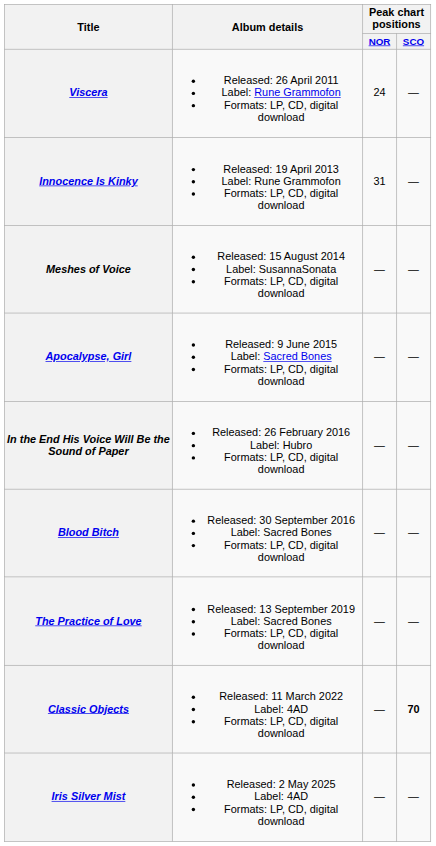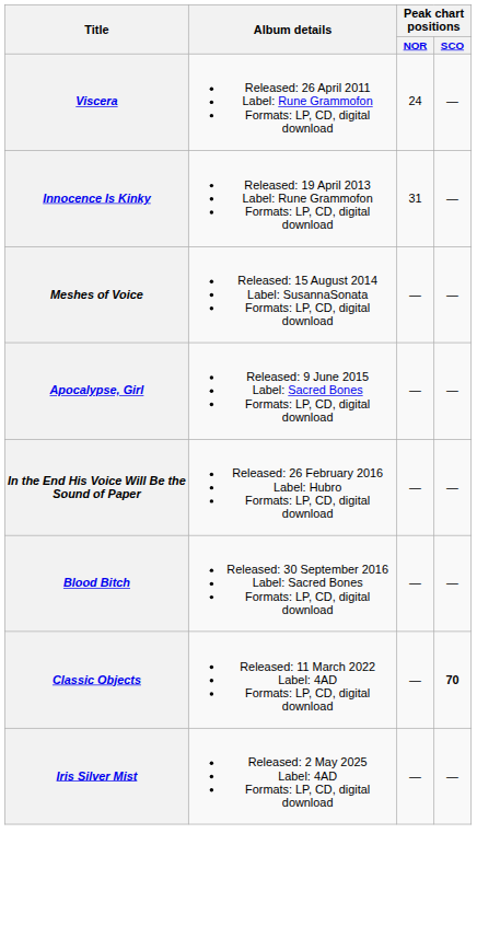 <table class="wikitable plainrowheaders" style="text-align:center">
 <tr>
 <th rowspan="2" scope="col" style="width:15em;">Title</th>
 <th rowspan="2" scope="col" style="width:17em;">Album details</th>
 <th colspan="2" scope="col" style="width:1em;">Peak chart positions</th>
 </tr>
 <tr>
 <th scope="col" style="width:3em;font-size:90%;"><a href='#'>NOR</a><br></th>
 <th scope="col" style="width:3em;font-size:90%;"><a href='#'>SCO</a><br></th>
 </tr>
 <tr>
 <th scope="row"><em><a href='#'>Viscera</a></em></th>
 <td><br><ul><li>Released: 26 April 2011</li><li>Label: <a href='#'>Rune Grammofon</a></li><li>Formats: LP, CD, digital download</li></ul></td>
 <td>24</td>
 <td>—</td>
 </tr>
 <tr>
 <th scope="row"><em><a href='#'>Innocence Is Kinky</a></em></th>
 <td><br><ul><li>Released: 19 April 2013</li><li>Label: Rune Grammofon</li><li>Formats: LP, CD, digital download</li></ul></td>
 <td>31</td>
 <td>—</td>
 </tr>
 <tr>
 <th scope="row"><em>Meshes of Voice</em><br></th>
 <td><br><ul><li>Released: 15 August 2014</li><li>Label: SusannaSonata</li><li>Formats: LP, CD, digital download</li></ul></td>
 <td>—</td>
 <td>—</td>
 </tr>
 <tr>
 <th scope="row"><em><a href='#'>Apocalypse, Girl</a></em></th>
 <td><br><ul><li>Released: 9 June 2015</li><li>Label: <a href='#'>Sacred Bones</a></li><li>Formats: LP, CD, digital download</li></ul></td>
 <td>—</td>
 <td>—</td>
 </tr>
 <tr>
 <th scope="row"><em>In the End His Voice Will Be the Sound of Paper</em><br></th>
 <td><br><ul><li>Released: 26 February 2016</li><li>Label: Hubro</li><li>Formats: LP, CD, digital download</li></ul></td>
 <td>—</td>
 <td>—</td>
 </tr>
 <tr>
 <th scope="row"><em><a href='#'>Blood Bitch</a></em></th>
 <td><br><ul><li>Released: 30 September 2016</li><li>Label: Sacred Bones</li><li>Formats: LP, CD, digital download</li></ul></td>
 <td>—</td>
 <td>—</td>
 </tr>
 <tr>
-<th scope="row"><em><a href='#'>The Practice of Love</a></em></th>
-<td><br><ul><li>Released: 13 September 2019</li><li>Label: Sacred Bones</li><li>Formats: LP, CD, digital download</li></ul></td>
-<td>—</td>
-<td>—</td>
-</tr>
-<tr>
 <th scope="row"><em><a href='#'>Classic Objects</a></em></th>
 <td><br><ul><li>Released: 11 March 2022</li><li>Label: 4AD</li><li>Formats: LP, CD, digital download</li></ul></td>
 <td>—</td>
 <td><strong>70</strong></td>
 </tr>
 <tr>
 <th scope="row"><em><a href='#'>Iris Silver Mist</a></em></th>
 <td><br><ul><li>Released: 2 May 2025</li><li>Label: 4AD</li><li>Formats: LP, CD, digital download</li></ul></td>
 <td>—</td>
 <td>—</td>
 </tr>
 </table>
